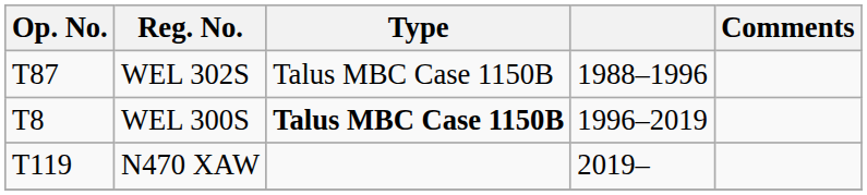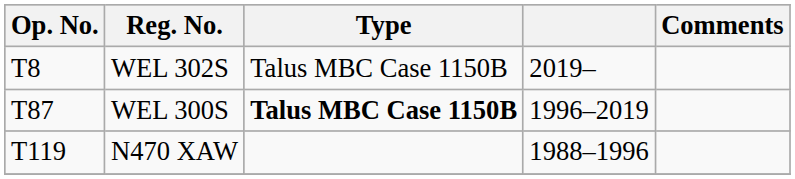 <table class="wikitable">
 <tr>
 <th>Op. No.</th>
 <th>Reg. No.</th>
 <th>Type</th>
 <th></th>
 <th>Comments</th>
 </tr>
 <tr>
-<td>T87</td>
+<td>T8</td>
 <td>WEL 302S</td>
 <td>Talus MBC Case 1150B</td>
-<td>1988–1996</td>
+<td>2019–</td>
 <td></td>
 </tr>
 <tr>
-<td>T8</td>
+<td>T87</td>
 <td>WEL 300S</td>
 <td><strong>Talus MBC Case 1150B</strong></td>
 <td>1996–2019</td>
 <td></td>
 </tr>
 <tr>
 <td>T119</td>
 <td>N470 XAW</td>
 <td></td>
-<td>2019–</td>
+<td>1988–1996</td>
 <td></td>
 </tr>
 <tr>
 </tr>
 </table>
